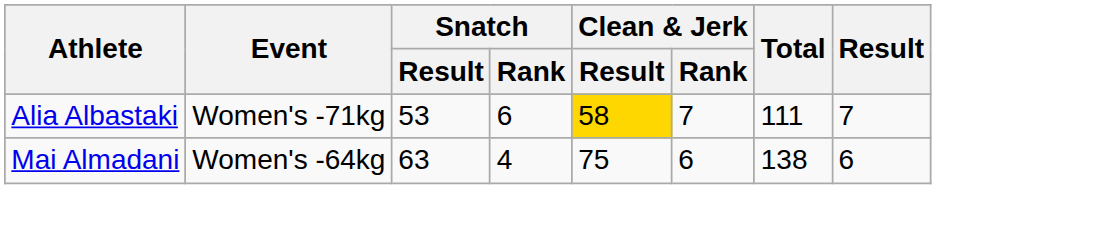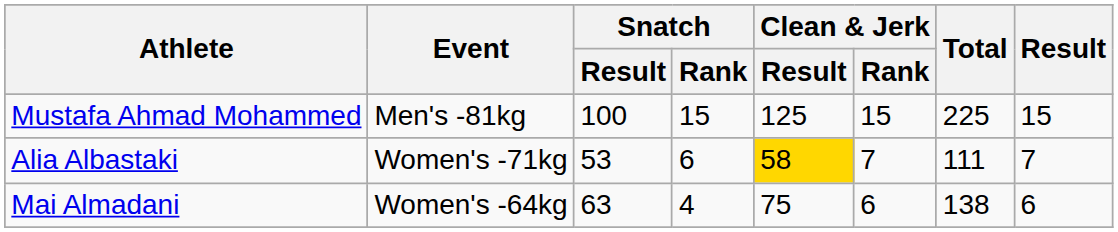 <table class="wikitable">
 <tr>
 <th rowspan="2">Athlete</th>
 <th rowspan="2">Event</th>
 <th colspan="2">Snatch</th>
 <th colspan="2">Clean & Jerk</th>
 <th rowspan="2">Total</th>
 <th rowspan="2">Result</th>
 </tr>
 <tr>
 <th>Result</th>
 <th>Rank</th>
 <th>Result</th>
 <th>Rank</th>
+</tr>
+<tr>
+<td><a href='#'>Mustafa Ahmad Mohammed</a></td>
+<td>Men's -81kg</td>
+<td>100</td>
+<td>15</td>
+<td>125</td>
+<td>15</td>
+<td>225</td>
+<td>15</td>
 </tr>
 <tr>
 <td><a href='#'>Alia Albastaki</a></td>
 <td>Women's -71kg</td>
 <td>53</td>
 <td>6</td>
 <td style="background: gold;">58</td>
 <td>7</td>
 <td>111</td>
 <td>7</td>
 </tr>
 <tr>
 <td><a href='#'>Mai Almadani</a></td>
 <td>Women's -64kg</td>
 <td>63</td>
 <td>4</td>
 <td>75</td>
 <td>6</td>
 <td>138</td>
 <td>6</td>
 </tr>
 </table>
